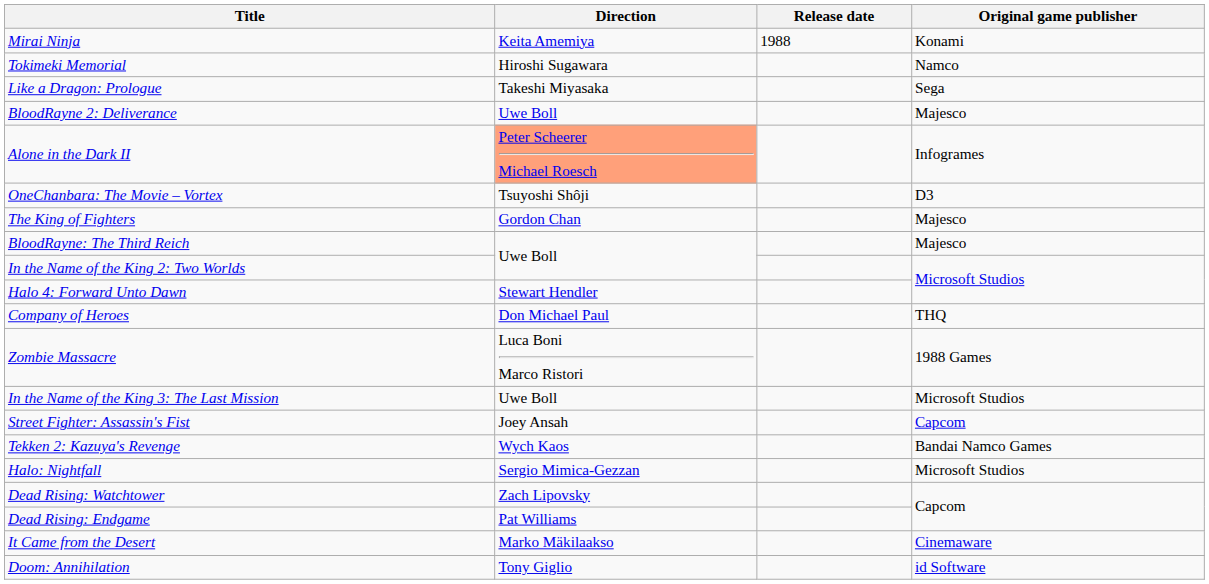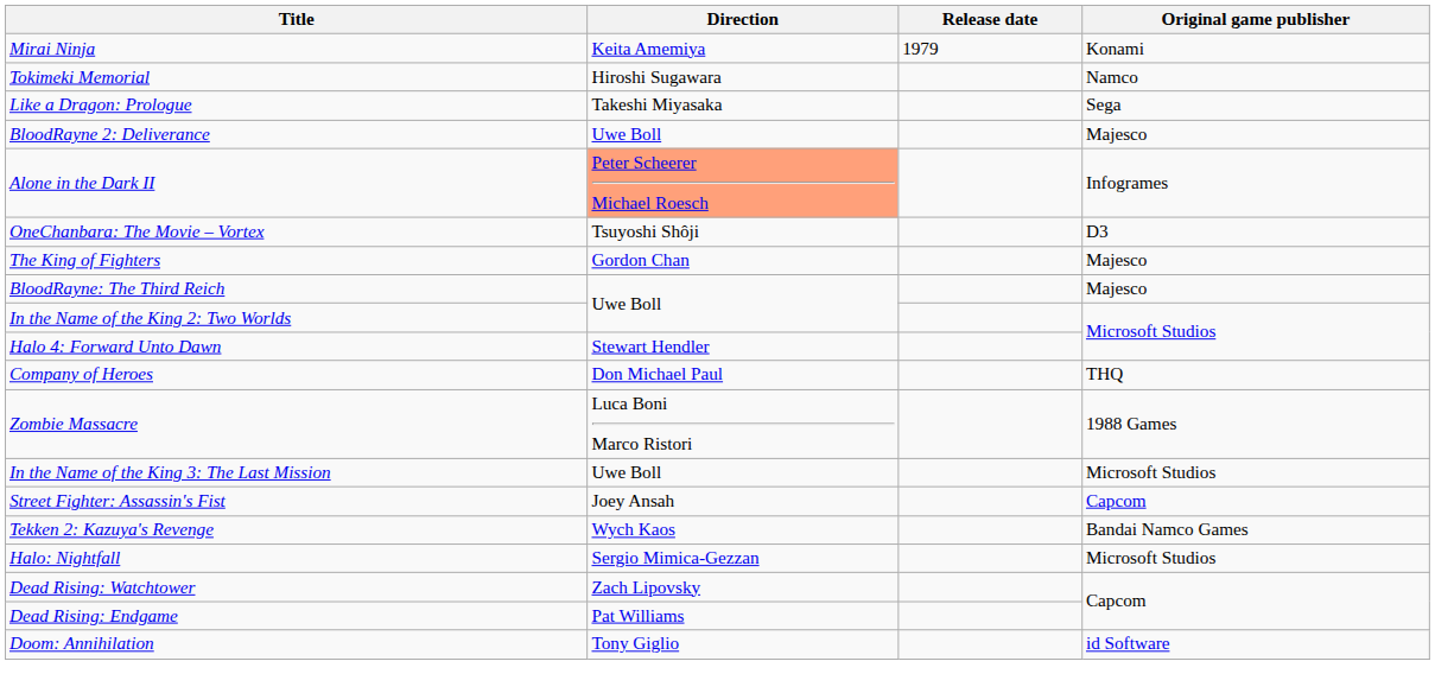 <table class="wikitable sortable" style="width:100%;">
 <tr>
 <th>Title</th>
 <th>Direction</th>
 <th>Release date</th>
 <th>Original game publisher</th>
 </tr>
 <tr>
 <td><em><a href='#'>Mirai Ninja</a></em></td>
 <td><a href='#'>Keita Amemiya</a></td>
-<td>1988</td>
+<td>1979</td>
 <td>Konami</td>
 </tr>
 <tr>
 <td><em><a href='#'>Tokimeki Memorial</a></em></td>
 <td>Hiroshi Sugawara</td>
 <td></td>
 <td>Namco</td>
 </tr>
 <tr>
 <td><em><a href='#'>Like a Dragon: Prologue</a></em></td>
 <td>Takeshi Miyasaka</td>
 <td></td>
 <td>Sega</td>
 </tr>
 <tr>
 <td><em><a href='#'>BloodRayne 2: Deliverance</a></em></td>
 <td><a href='#'>Uwe Boll</a></td>
 <td></td>
 <td>Majesco</td>
 </tr>
 <tr>
 <td><em><a href='#'>Alone in the Dark II</a></em></td>
 <td style="background: lightsalmon;"><a href='#'>Peter Scheerer</a><hr><a href='#'>Michael Roesch</a></td>
 <td></td>
 <td>Infogrames</td>
 </tr>
 <tr>
 <td><em><a href='#'>OneChanbara: The Movie – Vortex</a></em></td>
 <td>Tsuyoshi Shôji</td>
 <td></td>
 <td>D3</td>
 </tr>
 <tr>
 <td><em><a href='#'>The King of Fighters</a></em></td>
 <td><a href='#'>Gordon Chan</a></td>
 <td></td>
 <td>Majesco</td>
 </tr>
 <tr>
 <td><em><a href='#'>BloodRayne: The Third Reich</a></em></td>
 <td rowspan="2">Uwe Boll</td>
 <td></td>
 <td>Majesco</td>
 </tr>
 <tr>
 <td><em><a href='#'>In the Name of the King 2: Two Worlds</a></em></td>
 <td></td>
 <td rowspan="2"><a href='#'>Microsoft Studios</a></td>
 </tr>
 <tr>
 <td><em><a href='#'>Halo 4: Forward Unto Dawn</a></em></td>
 <td><a href='#'>Stewart Hendler</a></td>
 <td></td>
 </tr>
 <tr>
 <td><em><a href='#'>Company of Heroes</a></em></td>
 <td><a href='#'>Don Michael Paul</a></td>
 <td></td>
 <td>THQ</td>
 </tr>
 <tr>
 <td><em><a href='#'>Zombie Massacre</a></em></td>
 <td>Luca Boni<hr>Marco Ristori</td>
 <td></td>
 <td>1988 Games</td>
 </tr>
 <tr>
 <td><em><a href='#'>In the Name of the King 3: The Last Mission</a></em></td>
 <td>Uwe Boll</td>
 <td></td>
 <td>Microsoft Studios</td>
 </tr>
 <tr>
 <td><em><a href='#'>Street Fighter: Assassin's Fist</a></em></td>
 <td>Joey Ansah</td>
 <td></td>
 <td><a href='#'>Capcom</a></td>
 </tr>
 <tr>
 <td><em><a href='#'>Tekken 2: Kazuya's Revenge</a></em></td>
 <td><a href='#'>Wych Kaos</a></td>
 <td></td>
 <td>Bandai Namco Games</td>
 </tr>
 <tr>
 <td><em><a href='#'>Halo: Nightfall</a></em></td>
 <td><a href='#'>Sergio Mimica-Gezzan</a></td>
 <td></td>
 <td>Microsoft Studios</td>
 </tr>
 <tr>
 <td><em><a href='#'>Dead Rising: Watchtower</a></em></td>
 <td><a href='#'>Zach Lipovsky</a></td>
 <td></td>
 <td rowspan="2">Capcom</td>
 </tr>
 <tr>
 <td><em><a href='#'>Dead Rising: Endgame</a></em></td>
 <td><a href='#'>Pat Williams</a></td>
 <td></td>
 </tr>
 <tr>
-<td><em><a href='#'>It Came from the Desert</a></em></td>
-<td><a href='#'>Marko Mäkilaakso</a></td>
-<td></td>
-<td><a href='#'>Cinemaware</a></td>
-</tr>
-<tr>
 <td><em><a href='#'>Doom: Annihilation</a></em></td>
 <td><a href='#'>Tony Giglio</a></td>
 <td></td>
 <td><a href='#'>id Software</a></td>
 </tr>
 </table>
